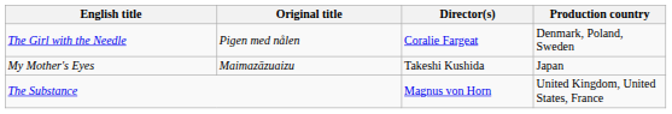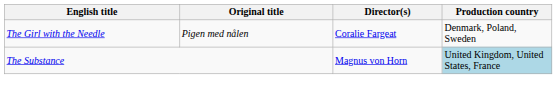 <table class="wikitable" width=100%>
 <tr>
 <th scope="col" width="32%">English title</th>
 <th scope="col" width="28%">Original title</th>
 <th scope="col" width="20%">Director(s)</th>
 <th scope="col" width="20%">Production country</th>
 </tr>
 <tr>
 <td><em><a href='#'>The Girl with the Needle</a></em></td>
 <td><em>Pigen med nålen</em></td>
 <td><a href='#'>Coralie Fargeat</a></td>
 <td>Denmark, Poland, Sweden</td>
 </tr>
 <tr>
-<td><em>My Mother's Eyes</em></td>
-<td><em>Maimazāzuaizu</em></td>
-<td>Takeshi Kushida</td>
-<td>Japan</td>
-</tr>
-<tr>
 <td colspan=2><em><a href='#'>The Substance</a></em></td>
 <td><a href='#'>Magnus von Horn</a></td>
-<td>United Kingdom, United States, France</td>
+<td style="background: lightblue;">United Kingdom, United States, France</td>
 </tr>
 </table>
